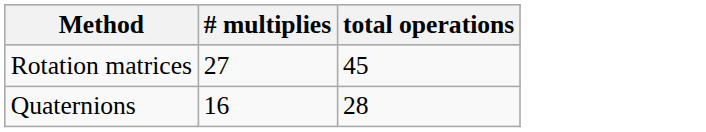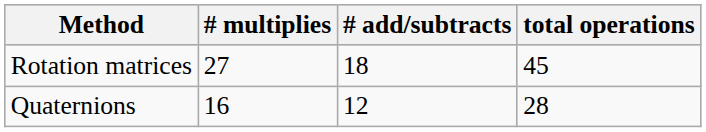 <table class="wikitable">
 <tr>
 <th>Method</th>
 <th># multiplies</th>
+<th># add/subtracts</th>
 <th>total operations</th>
 </tr>
 <tr>
 <td>Rotation matrices</td>
 <td>27</td>
+<td>18</td>
 <td>45</td>
 </tr>
 <tr>
 <td>Quaternions</td>
 <td>16</td>
+<td>12</td>
 <td>28</td>
 </tr>
 </table>
